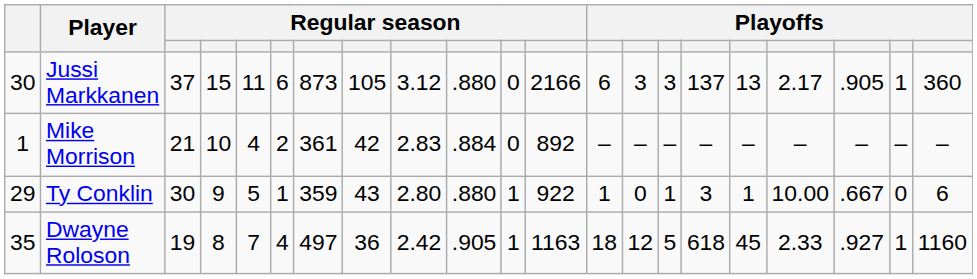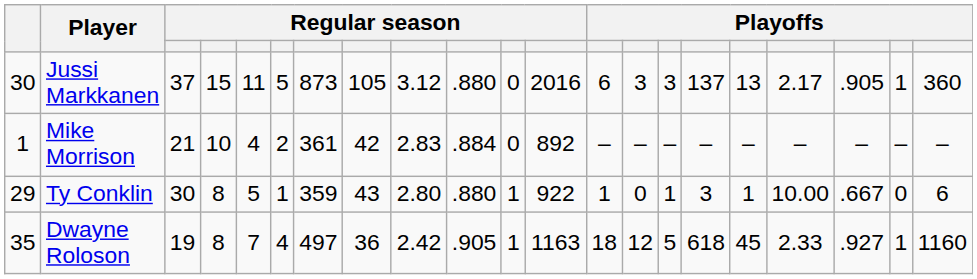 <table class="wikitable plainrowheaders" style="text-align:center;">
 <tr>
 <th scope="col" rowspan="2"></th>
 <th scope="col" rowspan="2">Player</th>
 <th scope=colgroup colspan=10>Regular season</th>
 <th scope=colgroup colspan=9>Playoffs</th>
 </tr>
 <tr>
 <th scope="col"></th>
 <th scope="col"></th>
 <th scope="col"></th>
 <th scope="col"></th>
 <th scope="col"></th>
 <th scope="col"></th>
 <th scope="col"></th>
 <th scope="col"></th>
 <th scope="col"></th>
 <th scope="col"></th>
 <th scope="col"></th>
 <th scope="col"></th>
 <th scope="col"></th>
 <th scope="col"></th>
 <th scope="col"></th>
 <th scope="col"></th>
 <th scope="col"></th>
 <th scope="col"></th>
 <th scope="col"></th>
 </tr>
 <tr>
 <td scope="row">30</td>
 <td align="left"><a href='#'>Jussi Markkanen</a></td>
 <td>37</td>
 <td>15</td>
 <td>11</td>
-<td>6</td>
+<td>5</td>
 <td>873</td>
 <td>105</td>
 <td>3.12</td>
 <td>.880</td>
 <td>0</td>
-<td>2166</td>
+<td>2016</td>
 <td>6</td>
 <td>3</td>
 <td>3</td>
 <td>137</td>
 <td>13</td>
 <td>2.17</td>
 <td>.905</td>
 <td>1</td>
 <td>360</td>
 </tr>
 <tr>
 <td scope="row">1</td>
 <td align="left"><a href='#'>Mike Morrison</a></td>
 <td>21</td>
 <td>10</td>
 <td>4</td>
 <td>2</td>
 <td>361</td>
 <td>42</td>
 <td>2.83</td>
 <td>.884</td>
 <td>0</td>
 <td>892</td>
 <td>–</td>
 <td>–</td>
 <td>–</td>
 <td>–</td>
 <td>–</td>
 <td>–</td>
 <td>–</td>
 <td>–</td>
 <td>–</td>
 </tr>
 <tr>
 <td scope="row">29</td>
 <td align="left"><a href='#'>Ty Conklin</a></td>
 <td>30</td>
-<td>9</td>
+<td>8</td>
 <td>5</td>
 <td>1</td>
 <td>359</td>
 <td>43</td>
 <td>2.80</td>
 <td>.880</td>
 <td>1</td>
 <td>922</td>
 <td>1</td>
 <td>0</td>
 <td>1</td>
 <td>3</td>
 <td>1</td>
 <td>10.00</td>
 <td>.667</td>
 <td>0</td>
 <td>6</td>
 </tr>
 <tr>
 <td scope="row">35</td>
 <td align="left"><a href='#'>Dwayne Roloson</a></td>
 <td>19</td>
 <td>8</td>
 <td>7</td>
 <td>4</td>
 <td>497</td>
 <td>36</td>
 <td>2.42</td>
 <td>.905</td>
 <td>1</td>
 <td>1163</td>
 <td>18</td>
 <td>12</td>
 <td>5</td>
 <td>618</td>
 <td>45</td>
 <td>2.33</td>
 <td>.927</td>
 <td>1</td>
 <td>1160</td>
 </tr>
 </table>
